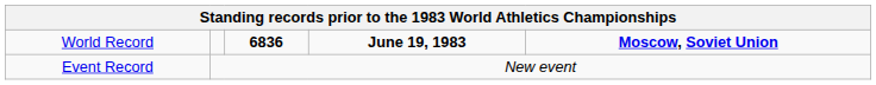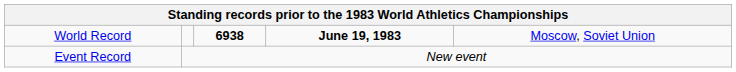 <table class="wikitable" style=" text-align:center; font-size:110%;" width="80%">
 <tr>
 <th colspan="5">Standing records prior to the 1983 World Athletics Championships</th>
 </tr>
 <tr>
 <td><a href='#'>World Record</a></td>
 <td></td>
-<td><strong>6836</strong></td>
+<td><strong>6938</strong></td>
 <td><strong>June 19, 1983</strong></td>
-<td><strong> <a href='#'>Moscow</a>, <a href='#'>Soviet Union</a></strong></td>
+<td> <a href='#'>Moscow</a>, <a href='#'>Soviet Union</a></td>
 </tr>
 <tr>
 <td><a href='#'>Event Record</a></td>
 <td colspan="4"><em>New event</em></td>
 </tr>
 </table>
